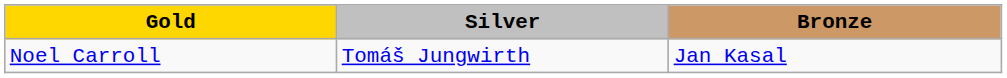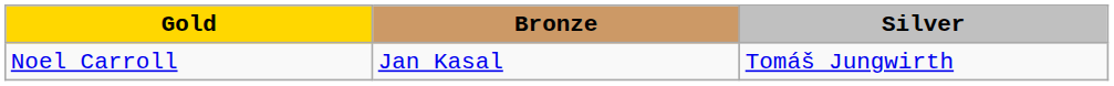 <table class="wikitable" style="text-align:left">
 <tr align="center">
 <td width=200 bgcolor=gold><strong>Gold</strong></td>
+<td width=200 bgcolor=CC9966><strong>Bronze</strong></td>
 <td width=200 bgcolor=silver><strong>Silver</strong></td>
-<td width=200 bgcolor=CC9966><strong>Bronze</strong></td>
 </tr>
 <tr>
 <td><a href='#'>Noel Carroll</a><br><em></em></td>
+<td><a href='#'>Jan Kasal</a><br><em></em></td>
 <td><a href='#'>Tomáš Jungwirth</a><br><em></em></td>
-<td><a href='#'>Jan Kasal</a><br><em></em></td>
 </tr>
 </table>
